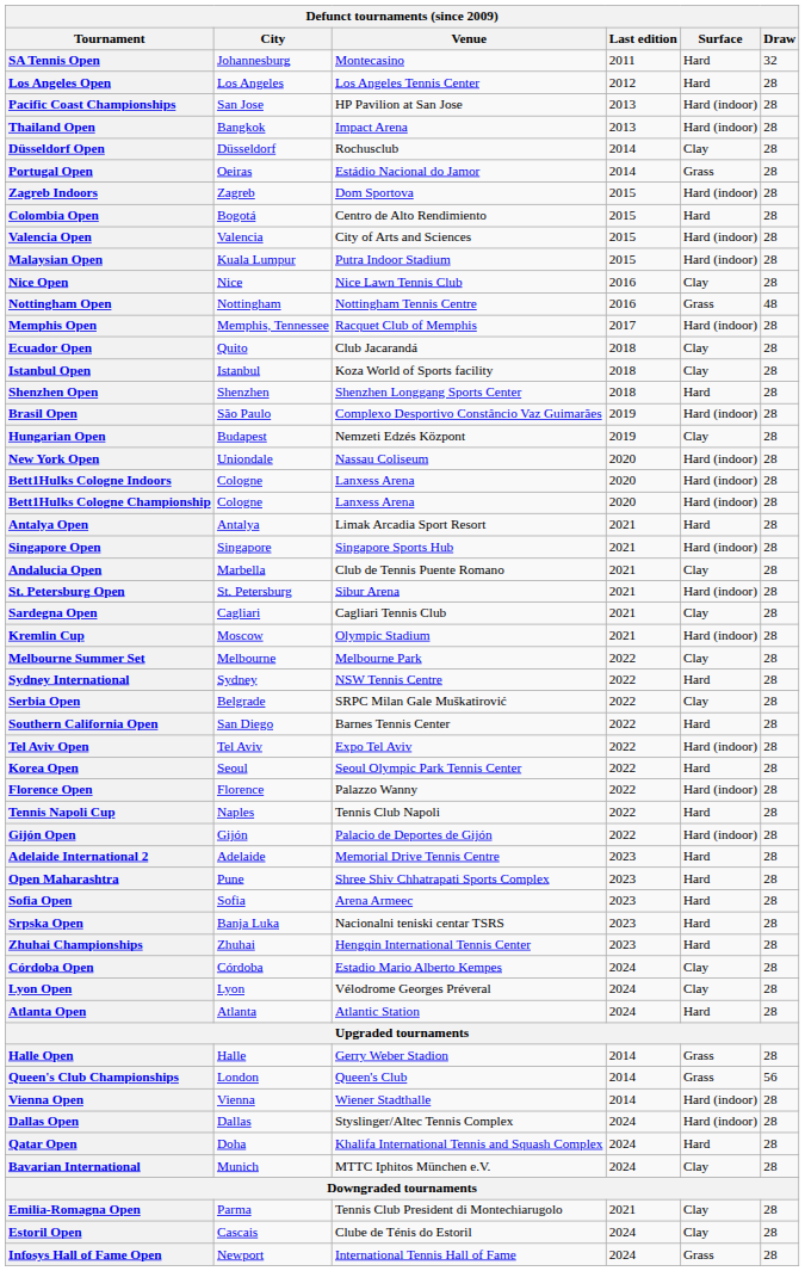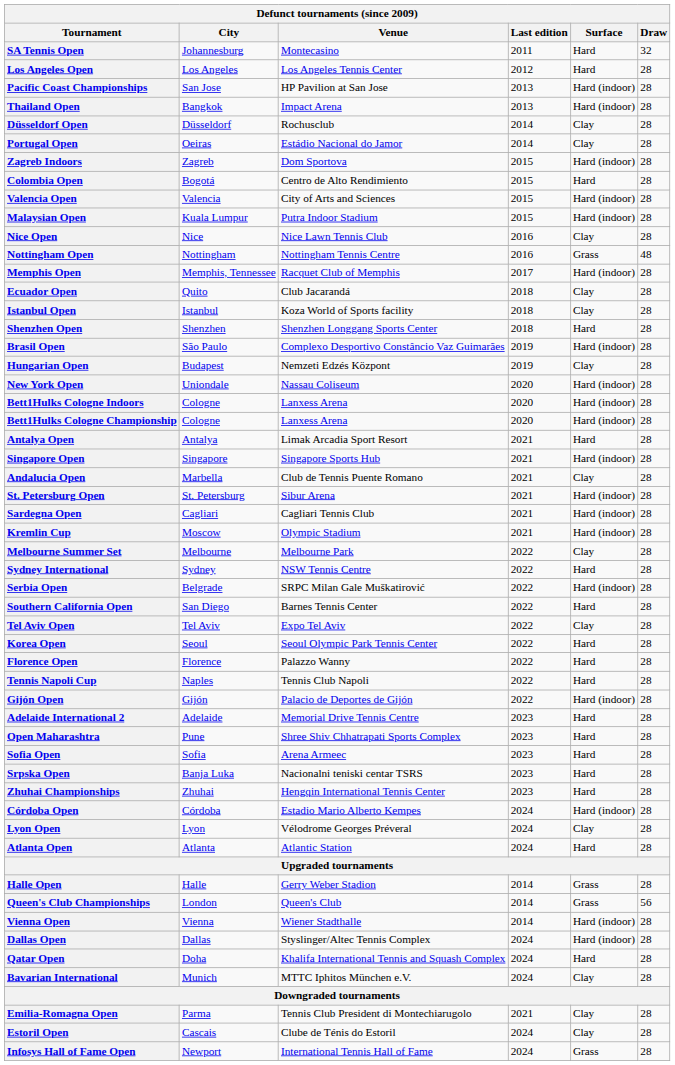 <table class="wikitable sortable" style="font-size:90%">
 <tr>
 <th colspan="7" style="text-align:center;">Defunct tournaments (since 2009)</th>
 </tr>
 <tr>
 <th>Tournament</th>
 <th>City</th>
 <th>Venue</th>
 <th>Last edition</th>
 <th>Surface</th>
 <th>Draw</th>
 </tr>
 <tr>
 <th style="text-align:left;"><a href='#'>SA Tennis Open</a></th>
 <td><a href='#'>Johannesburg</a></td>
 <td><a href='#'>Montecasino</a></td>
 <td>2011</td>
 <td>Hard</td>
 <td>32</td>
 </tr>
 <tr>
 <th style="text-align:left;"><a href='#'>Los Angeles Open</a></th>
 <td><a href='#'>Los Angeles</a></td>
 <td><a href='#'>Los Angeles Tennis Center</a></td>
 <td>2012</td>
 <td>Hard</td>
 <td>28</td>
 </tr>
 <tr>
 <th style="text-align:left;"><a href='#'>Pacific Coast Championships</a></th>
 <td><a href='#'>San Jose</a></td>
 <td>HP Pavilion at San Jose</td>
 <td>2013</td>
 <td>Hard (indoor)</td>
 <td>28</td>
 </tr>
 <tr>
 <th style="text-align:left;"><a href='#'>Thailand Open</a></th>
 <td><a href='#'>Bangkok</a></td>
 <td><a href='#'>Impact Arena</a></td>
 <td>2013</td>
 <td>Hard (indoor)</td>
 <td>28</td>
 </tr>
 <tr>
 <th style="text-align:left;"><a href='#'>Düsseldorf Open</a></th>
 <td><a href='#'>Düsseldorf</a></td>
 <td>Rochusclub</td>
 <td>2014</td>
 <td>Clay</td>
 <td>28</td>
 </tr>
 <tr>
 <th style="text-align:left;"><a href='#'>Portugal Open</a></th>
 <td><a href='#'>Oeiras</a></td>
 <td><a href='#'>	Estádio Nacional do Jamor</a></td>
 <td>2014</td>
-<td>Grass</td>
+<td>Clay</td>
 <td>28</td>
 </tr>
 <tr>
 <th style="text-align:left;"><a href='#'>Zagreb Indoors</a></th>
 <td><a href='#'>Zagreb</a></td>
 <td><a href='#'>Dom Sportova</a></td>
 <td>2015</td>
 <td>Hard (indoor)</td>
 <td>28</td>
 </tr>
 <tr>
 <th style="text-align:left;"><a href='#'>Colombia Open</a></th>
 <td><a href='#'>Bogotá</a></td>
 <td>Centro de Alto Rendimiento</td>
 <td>2015</td>
 <td>Hard</td>
 <td>28</td>
 </tr>
 <tr>
 <th style="text-align:left;"><a href='#'>Valencia Open</a></th>
 <td><a href='#'>Valencia</a></td>
 <td>City of Arts and Sciences</td>
 <td>2015</td>
 <td>Hard (indoor)</td>
 <td>28</td>
 </tr>
 <tr>
 <th style="text-align:left;"><a href='#'>Malaysian Open</a></th>
 <td><a href='#'>Kuala Lumpur</a></td>
 <td><a href='#'>Putra Indoor Stadium</a></td>
 <td>2015</td>
 <td>Hard (indoor)</td>
 <td>28</td>
 </tr>
 <tr>
 <th style="text-align:left;"><a href='#'>Nice Open</a></th>
 <td><a href='#'>Nice</a></td>
 <td><a href='#'>Nice Lawn Tennis Club</a></td>
 <td>2016</td>
 <td>Clay</td>
 <td>28</td>
 </tr>
 <tr>
 <th style="text-align:left;"><a href='#'>Nottingham Open</a></th>
 <td><a href='#'>Nottingham</a></td>
 <td><a href='#'>Nottingham Tennis Centre</a></td>
 <td>2016</td>
 <td>Grass</td>
 <td>48</td>
 </tr>
 <tr>
 <th style="text-align:left;"><a href='#'>Memphis Open</a></th>
 <td><a href='#'>Memphis, Tennessee</a></td>
 <td><a href='#'>Racquet Club of Memphis</a></td>
 <td>2017</td>
 <td>Hard (indoor)</td>
 <td>28</td>
 </tr>
 <tr>
 <th style="text-align:left;"><a href='#'>Ecuador Open</a></th>
 <td><a href='#'>Quito</a></td>
 <td>Club Jacarandá</td>
 <td>2018</td>
 <td>Clay</td>
 <td>28</td>
 </tr>
 <tr>
 <th style="text-align:left;"><a href='#'>Istanbul Open</a></th>
 <td><a href='#'>Istanbul</a></td>
 <td>Koza World of Sports facility</td>
 <td>2018</td>
 <td>Clay</td>
 <td>28</td>
 </tr>
 <tr>
 <th style="text-align:left;"><a href='#'>Shenzhen Open</a></th>
 <td><a href='#'>Shenzhen</a></td>
 <td><a href='#'>Shenzhen Longgang Sports Center</a></td>
 <td>2018</td>
 <td>Hard</td>
 <td>28</td>
 </tr>
 <tr>
 <th style="text-align:left;"><a href='#'>Brasil Open</a></th>
 <td><a href='#'>São Paulo</a></td>
 <td><a href='#'>Complexo Desportivo Constâncio Vaz Guimarães</a></td>
 <td>2019</td>
 <td>Hard (indoor)</td>
 <td>28</td>
 </tr>
 <tr>
 <th style="text-align:left;"><a href='#'>Hungarian Open</a></th>
 <td><a href='#'>Budapest</a></td>
 <td>Nemzeti Edzés Központ</td>
 <td>2019</td>
 <td>Clay</td>
 <td>28</td>
 </tr>
 <tr>
 <th style="text-align:left;"><a href='#'>New York Open</a></th>
 <td><a href='#'>Uniondale</a></td>
 <td><a href='#'>Nassau Coliseum</a></td>
 <td>2020</td>
 <td>Hard (indoor)</td>
 <td>28</td>
 </tr>
 <tr>
 <th style="text-align:left;"><a href='#'>Bett1Hulks Cologne Indoors</a></th>
 <td><a href='#'>Cologne</a></td>
 <td><a href='#'>Lanxess Arena</a></td>
 <td>2020</td>
 <td>Hard (indoor)</td>
 <td>28</td>
 </tr>
 <tr>
 <th style="text-align:left;"><a href='#'>Bett1Hulks Cologne Championship</a></th>
 <td><a href='#'>Cologne</a></td>
 <td><a href='#'>Lanxess Arena</a></td>
 <td>2020</td>
 <td>Hard (indoor)</td>
 <td>28</td>
 </tr>
 <tr>
 <th style="text-align:left;"><a href='#'>Antalya Open</a></th>
 <td><a href='#'>Antalya</a></td>
 <td>Limak Arcadia Sport Resort</td>
 <td>2021</td>
 <td>Hard</td>
 <td>28</td>
 </tr>
 <tr>
 <th style="text-align:left;"><a href='#'>Singapore Open</a></th>
 <td><a href='#'>Singapore</a></td>
 <td><a href='#'>Singapore Sports Hub</a></td>
 <td>2021</td>
 <td>Hard (indoor)</td>
 <td>28</td>
 </tr>
 <tr>
 <th style="text-align:left;"><a href='#'>Andalucia Open</a></th>
 <td><a href='#'>Marbella</a></td>
 <td>Club de Tennis Puente Romano</td>
 <td>2021</td>
 <td>Clay</td>
 <td>28</td>
 </tr>
 <tr>
 <th style="text-align:left;"><a href='#'>St. Petersburg Open</a></th>
 <td><a href='#'>St. Petersburg</a></td>
 <td><a href='#'>Sibur Arena</a></td>
 <td>2021</td>
 <td>Hard (indoor)</td>
 <td>28</td>
 </tr>
 <tr>
 <th style="text-align:left;"><a href='#'>Sardegna Open</a></th>
 <td><a href='#'>Cagliari</a></td>
 <td>Cagliari Tennis Club</td>
 <td>2021</td>
-<td>Clay</td>
+<td>Hard (indoor)</td>
 <td>28</td>
 </tr>
 <tr>
 <th style="text-align:left;"><a href='#'>Kremlin Cup</a></th>
 <td><a href='#'>Moscow</a></td>
 <td><a href='#'>Olympic Stadium</a></td>
 <td>2021</td>
 <td>Hard (indoor)</td>
 <td>28</td>
 </tr>
 <tr>
 <th style="text-align:left;"><a href='#'>Melbourne Summer Set</a></th>
 <td><a href='#'>Melbourne</a></td>
 <td><a href='#'>Melbourne Park</a></td>
 <td>2022</td>
 <td>Clay</td>
 <td>28</td>
 </tr>
 <tr>
 <th style="text-align:left;"><a href='#'>Sydney International</a></th>
 <td><a href='#'>Sydney</a></td>
 <td><a href='#'>NSW Tennis Centre</a></td>
 <td>2022</td>
 <td>Hard</td>
 <td>28</td>
 </tr>
 <tr>
 <th style="text-align:left;"><a href='#'>Serbia Open</a></th>
 <td><a href='#'>Belgrade</a></td>
 <td>SRPC Milan Gale Muškatirović</td>
 <td>2022</td>
-<td>Clay</td>
+<td>Hard (indoor)</td>
 <td>28</td>
 </tr>
 <tr>
 <th style="text-align:left;"><a href='#'>Southern California Open</a></th>
 <td><a href='#'>San Diego</a></td>
 <td>Barnes Tennis Center</td>
 <td>2022</td>
 <td>Hard</td>
 <td>28</td>
 </tr>
 <tr>
 <th style="text-align:left;"><a href='#'>Tel Aviv Open</a></th>
 <td><a href='#'>Tel Aviv</a></td>
 <td><a href='#'>Expo Tel Aviv</a></td>
 <td>2022</td>
-<td>Hard (indoor)</td>
+<td>Clay</td>
 <td>28</td>
 </tr>
 <tr>
 <th style="text-align:left;"><a href='#'>Korea Open</a></th>
 <td><a href='#'>Seoul</a></td>
 <td><a href='#'>Seoul Olympic Park Tennis Center</a></td>
 <td>2022</td>
 <td>Hard</td>
 <td>28</td>
 </tr>
 <tr>
 <th style="text-align:left;"><a href='#'>Florence Open</a></th>
 <td><a href='#'>Florence</a></td>
 <td>Palazzo Wanny</td>
 <td>2022</td>
-<td>Hard (indoor)</td>
+<td>Hard</td>
 <td>28</td>
 </tr>
 <tr>
 <th style="text-align:left;"><a href='#'>Tennis Napoli Cup</a></th>
 <td><a href='#'>Naples</a></td>
 <td>Tennis Club Napoli</td>
 <td>2022</td>
 <td>Hard</td>
 <td>28</td>
 </tr>
 <tr>
 <th style="text-align:left;"><a href='#'>Gijón Open</a></th>
 <td><a href='#'>Gijón</a></td>
 <td><a href='#'>Palacio de Deportes de Gijón</a></td>
 <td>2022</td>
 <td>Hard (indoor)</td>
 <td>28</td>
 </tr>
 <tr>
 <th style="text-align:left;"><a href='#'>Adelaide International 2</a></th>
 <td><a href='#'>Adelaide</a></td>
 <td><a href='#'>Memorial Drive Tennis Centre</a></td>
 <td>2023</td>
 <td>Hard</td>
 <td>28</td>
 </tr>
 <tr>
 <th style="text-align:left;"><a href='#'>Open Maharashtra</a></th>
 <td><a href='#'>Pune</a></td>
 <td><a href='#'>Shree Shiv Chhatrapati Sports Complex</a></td>
 <td>2023</td>
 <td>Hard</td>
 <td>28</td>
 </tr>
 <tr>
 <th style="text-align:left;"><a href='#'>Sofia Open</a></th>
 <td><a href='#'>Sofia</a></td>
 <td><a href='#'>Arena Armeec</a></td>
 <td>2023</td>
 <td>Hard</td>
 <td>28</td>
 </tr>
 <tr>
 <th style="text-align:left;"><a href='#'>Srpska Open</a></th>
 <td><a href='#'>Banja Luka</a></td>
 <td>Nacionalni teniski centar TSRS</td>
 <td>2023</td>
 <td>Hard</td>
 <td>28</td>
 </tr>
 <tr>
 <th style="text-align:left;"><a href='#'>Zhuhai Championships</a></th>
 <td><a href='#'>Zhuhai</a></td>
 <td><a href='#'>Hengqin International Tennis Center</a></td>
 <td>2023</td>
 <td>Hard</td>
 <td>28</td>
 </tr>
 <tr>
 <th style="text-align:left;"><a href='#'>Córdoba Open</a></th>
 <td><a href='#'>Córdoba</a></td>
 <td><a href='#'>Estadio Mario Alberto Kempes</a></td>
 <td>2024</td>
-<td>Clay</td>
+<td>Hard (indoor)</td>
 <td>28</td>
 </tr>
 <tr>
 <th style="text-align:left;"><a href='#'>Lyon Open</a></th>
 <td><a href='#'>Lyon</a></td>
 <td>Vélodrome Georges Préveral</td>
 <td>2024</td>
 <td>Clay</td>
 <td>28</td>
 </tr>
 <tr>
 <th style="text-align:left;"><a href='#'>Atlanta Open</a></th>
 <td><a href='#'>Atlanta</a></td>
 <td><a href='#'>Atlantic Station</a></td>
 <td>2024</td>
 <td>Hard</td>
 <td>28</td>
 </tr>
 <tr>
 <th colspan="7" style="text-align:center;">Upgraded tournaments</th>
 </tr>
 <tr>
 <th style="text-align:left;"><a href='#'>Halle Open</a></th>
 <td><a href='#'>Halle</a></td>
 <td><a href='#'>Gerry Weber Stadion</a></td>
 <td>2014 </td>
 <td>Grass</td>
 <td>28</td>
 </tr>
 <tr>
 <th style="text-align:left;"><a href='#'>Queen's Club Championships</a></th>
 <td><a href='#'>London</a></td>
 <td><a href='#'>Queen's Club</a></td>
 <td>2014 </td>
 <td>Grass</td>
 <td>56</td>
 </tr>
 <tr>
 <th style="text-align:left;"><a href='#'>Vienna Open</a></th>
 <td><a href='#'>Vienna</a></td>
 <td><a href='#'>Wiener Stadthalle</a></td>
 <td>2014 </td>
 <td>Hard (indoor)</td>
 <td>28</td>
 </tr>
 <tr>
 <th style="text-align:left;"><a href='#'>Dallas Open</a></th>
 <td><a href='#'>Dallas</a></td>
 <td>Styslinger/Altec Tennis Complex</td>
 <td>2024 </td>
 <td>Hard (indoor)</td>
 <td>28</td>
 </tr>
 <tr>
 <th style="text-align:left;"><a href='#'>Qatar Open</a></th>
 <td><a href='#'>Doha</a></td>
 <td><a href='#'>Khalifa International Tennis and Squash Complex</a></td>
 <td>2024 </td>
 <td>Hard</td>
 <td>28</td>
 </tr>
 <tr>
 <th style="text-align:left;"><a href='#'>Bavarian International</a></th>
 <td><a href='#'>Munich</a></td>
 <td>MTTC Iphitos München e.V.</td>
 <td>2024  </td>
 <td>Clay</td>
 <td>28</td>
 </tr>
 <tr>
 <th colspan="7" style="text-align:center;">Downgraded tournaments</th>
 </tr>
 <tr>
 <th style="text-align:left;"><a href='#'>Emilia-Romagna Open</a></th>
 <td><a href='#'>Parma</a></td>
 <td>Tennis Club President di Montechiarugolo</td>
 <td>2021  </td>
 <td>Clay</td>
 <td>28</td>
 </tr>
 <tr>
 <th style="text-align:left;"><a href='#'>Estoril Open</a></th>
 <td><a href='#'>Cascais</a></td>
 <td>Clube de Ténis do Estoril</td>
 <td>2024 </td>
 <td>Clay</td>
 <td>28</td>
 </tr>
 <tr>
 <th style="text-align:left;"><a href='#'>Infosys Hall of Fame Open</a></th>
 <td><a href='#'>Newport</a></td>
 <td><a href='#'>International Tennis Hall of Fame</a></td>
 <td>2024 </td>
 <td>Grass</td>
 <td>28</td>
 </tr>
 </table>
